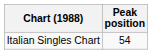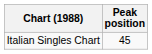 <table class="wikitable sortable">
 <tr>
 <th>Chart (1988)</th>
 <th>Peak<br>position</th>
 </tr>
 <tr>
 <td align="left">Italian Singles Chart</td>
-<td style="text-align:center;">54</td>
+<td style="text-align:center;">45</td>
 </tr>
 </table>
